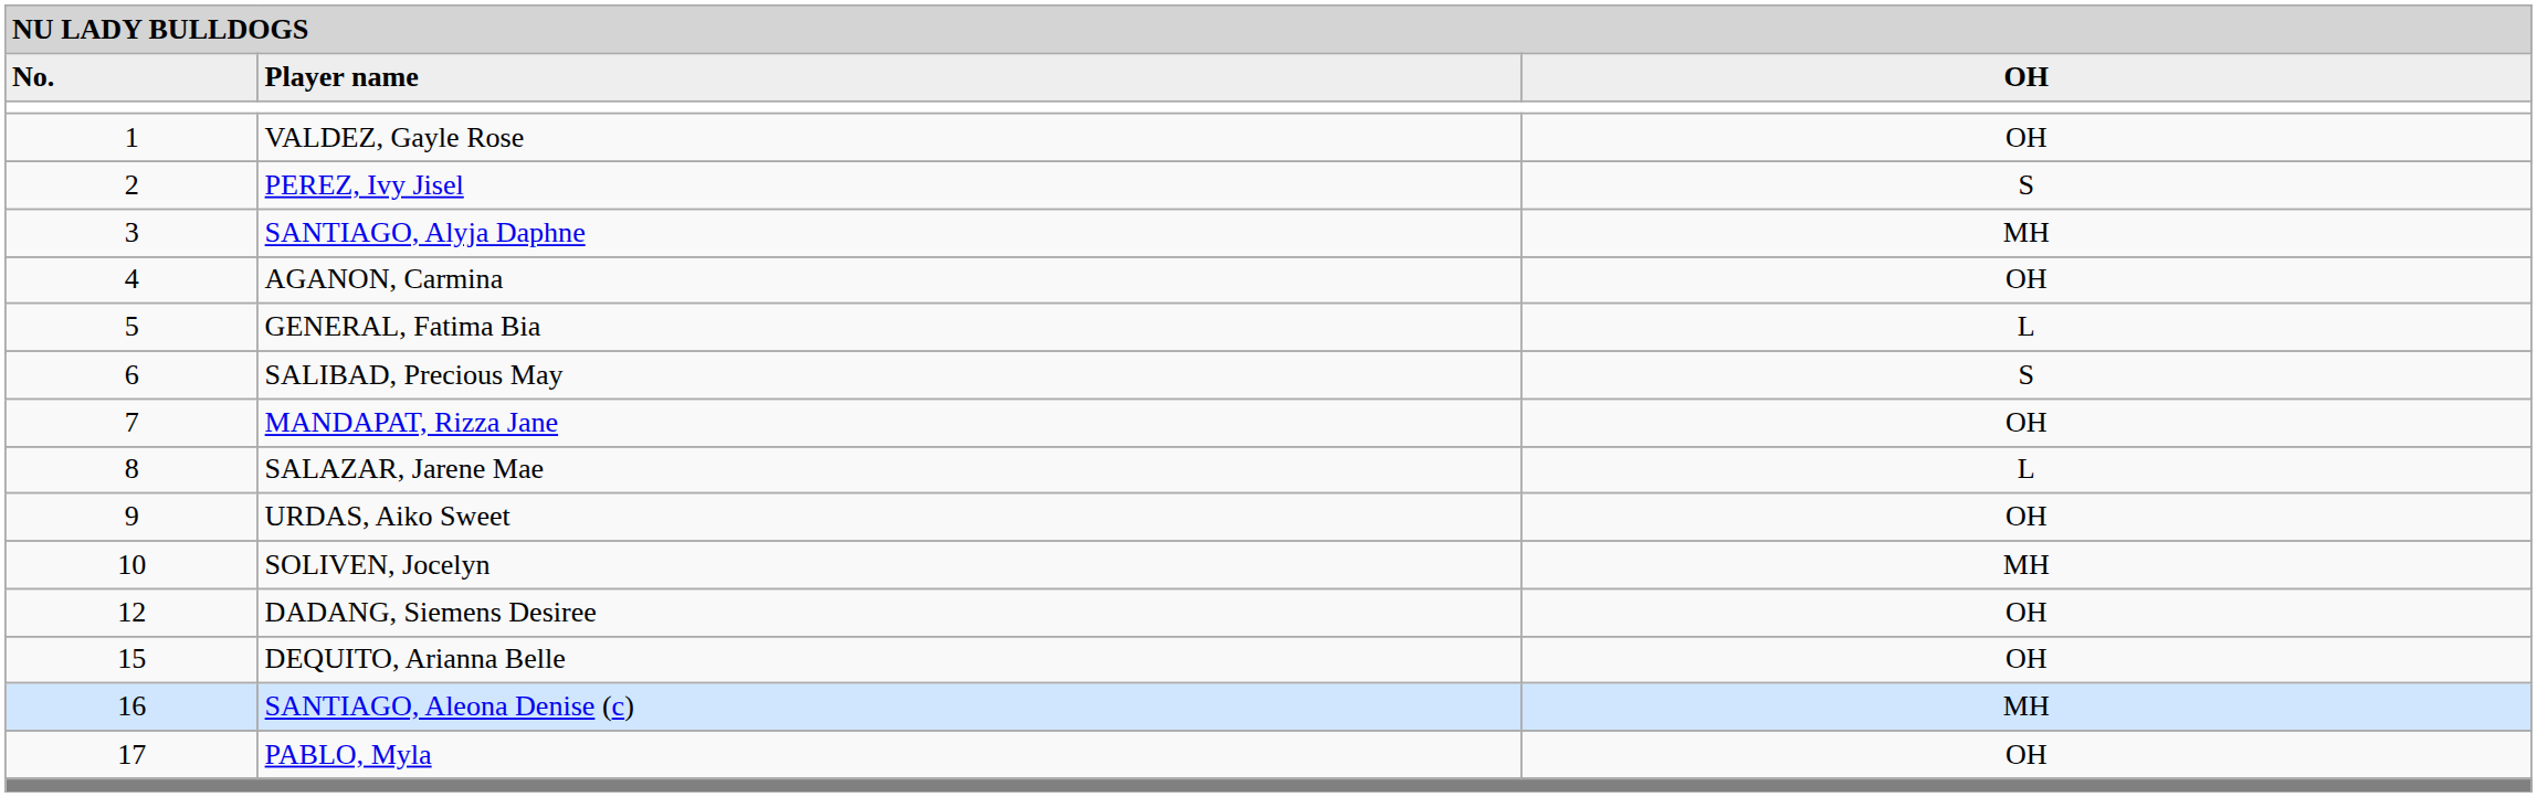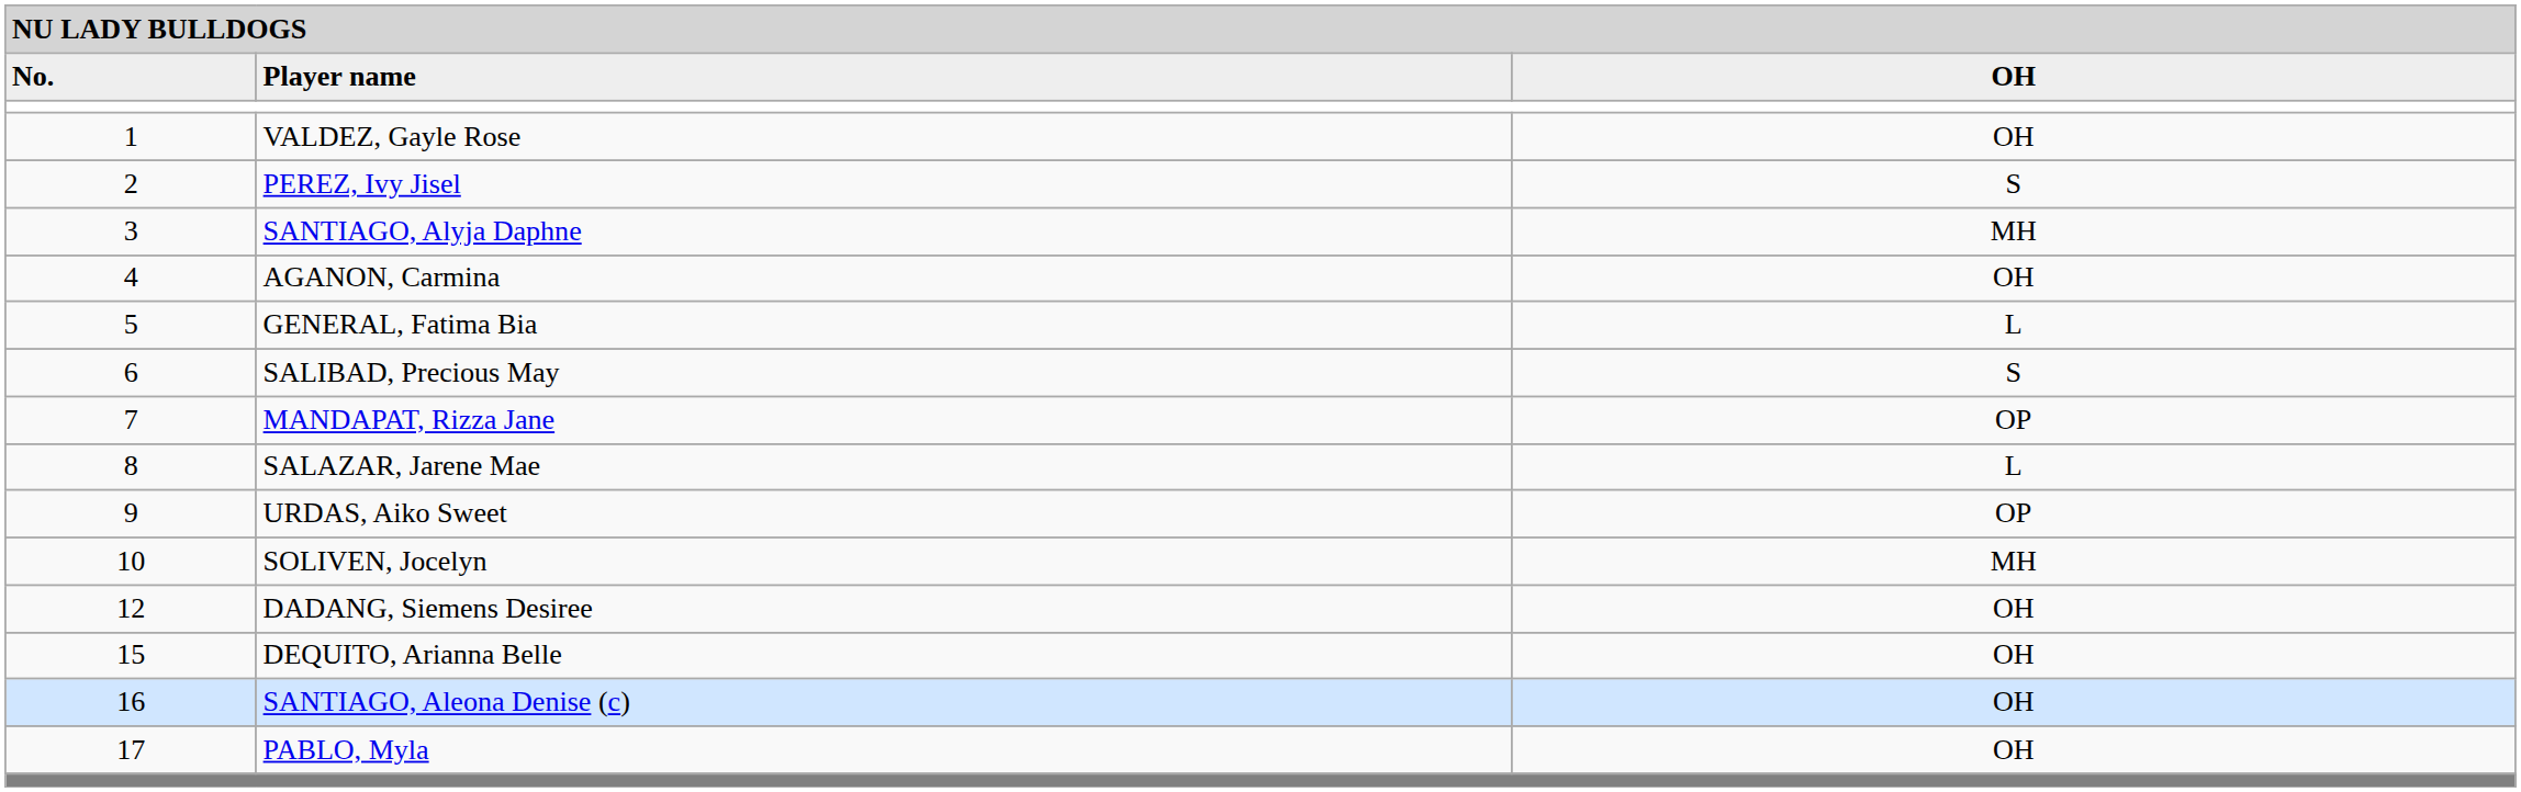 <table class="wikitable collapsible collapsed" style="font-size:90%;width:100%;">
 <tr>
 <th style="background:#D4D4D4; text-align:left;" colspan=3> NU LADY BULLDOGS</th>
 </tr>
 <tr style="background:#EEEEEE; font-weight:bold;">
 <td width=10%>No.</td>
 <td width=50%>Player name</td>
 <td align=center>OH</td>
 </tr>
 <tr style="background:#FFFFFF;">
 <td colspan=3 align=center></td>
 </tr>
 <tr>
 <td align=center>1</td>
 <td>VALDEZ, Gayle Rose</td>
 <td align=center>OH</td>
 </tr>
 <tr>
 <td align=center>2</td>
 <td><a href='#'>PEREZ, Ivy Jisel</a></td>
 <td align=center>S</td>
 </tr>
 <tr>
 <td align=center>3</td>
 <td><a href='#'>SANTIAGO, Alyja Daphne</a></td>
 <td align=center>MH</td>
 </tr>
 <tr>
 <td align=center>4</td>
 <td>AGANON, Carmina</td>
 <td align=center>OH</td>
 </tr>
 <tr>
 <td align=center>5</td>
 <td>GENERAL, Fatima Bia</td>
 <td align=center>L</td>
 </tr>
 <tr>
 <td align=center>6</td>
 <td>SALIBAD, Precious May</td>
 <td align=center>S</td>
 </tr>
 <tr>
 <td align=center>7</td>
 <td><a href='#'>MANDAPAT, Rizza Jane</a></td>
-<td align=center>OH</td>
+<td align=center>OP</td>
 </tr>
 <tr>
 <td align=center>8</td>
 <td>SALAZAR, Jarene Mae</td>
 <td align=center>L</td>
 </tr>
 <tr>
 <td align=center>9</td>
 <td>URDAS, Aiko Sweet</td>
-<td align=center>OH</td>
+<td align=center>OP</td>
 </tr>
 <tr>
 <td align=center>10</td>
 <td>SOLIVEN, Jocelyn</td>
 <td align=center>MH</td>
 </tr>
 <tr>
 <td align=center>12</td>
 <td>DADANG, Siemens Desiree</td>
 <td align=center>OH</td>
 </tr>
 <tr>
 <td align=center>15</td>
 <td>DEQUITO, Arianna Belle</td>
 <td align=center>OH</td>
 </tr>
 <tr bgcolor=#D0E6FF>
 <td align=center>16</td>
 <td><a href='#'>SANTIAGO, Aleona Denise</a> (<a href='#'>c</a>)</td>
-<td align=center>MH</td>
+<td align=center>OH</td>
 </tr>
 <tr>
 <td align=center>17</td>
 <td><a href='#'>PABLO, Myla</a></td>
 <td align=center>OH</td>
 </tr>
 <tr>
 <th style="background:gray;" colspan=3></th>
 </tr>
 <tr>
 </tr>
 </table>
